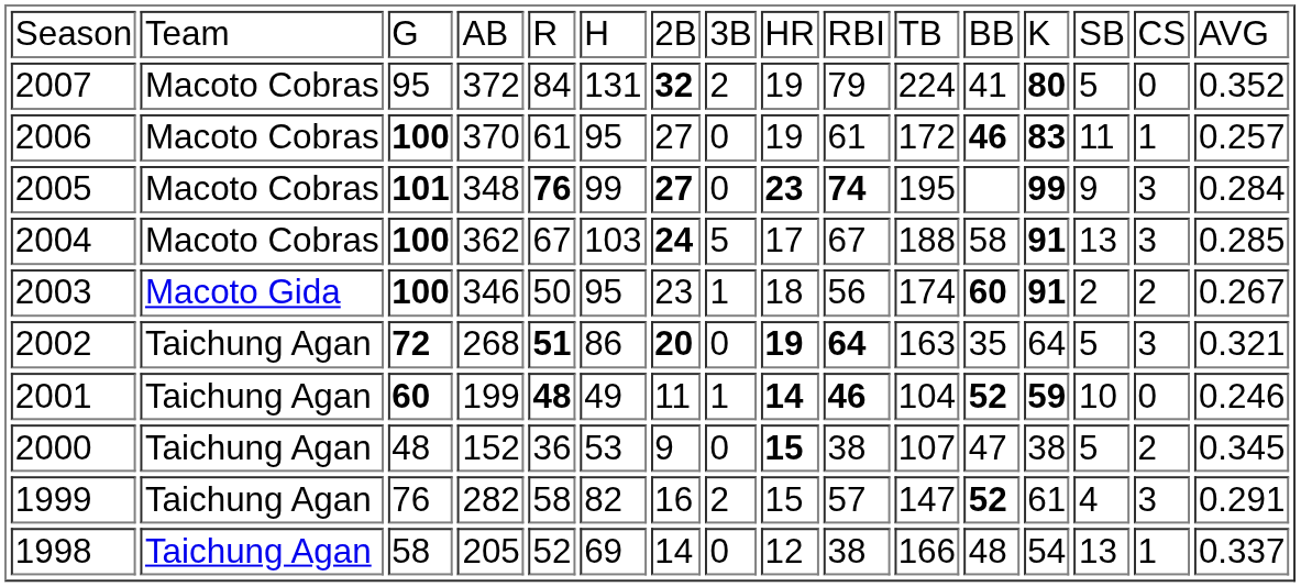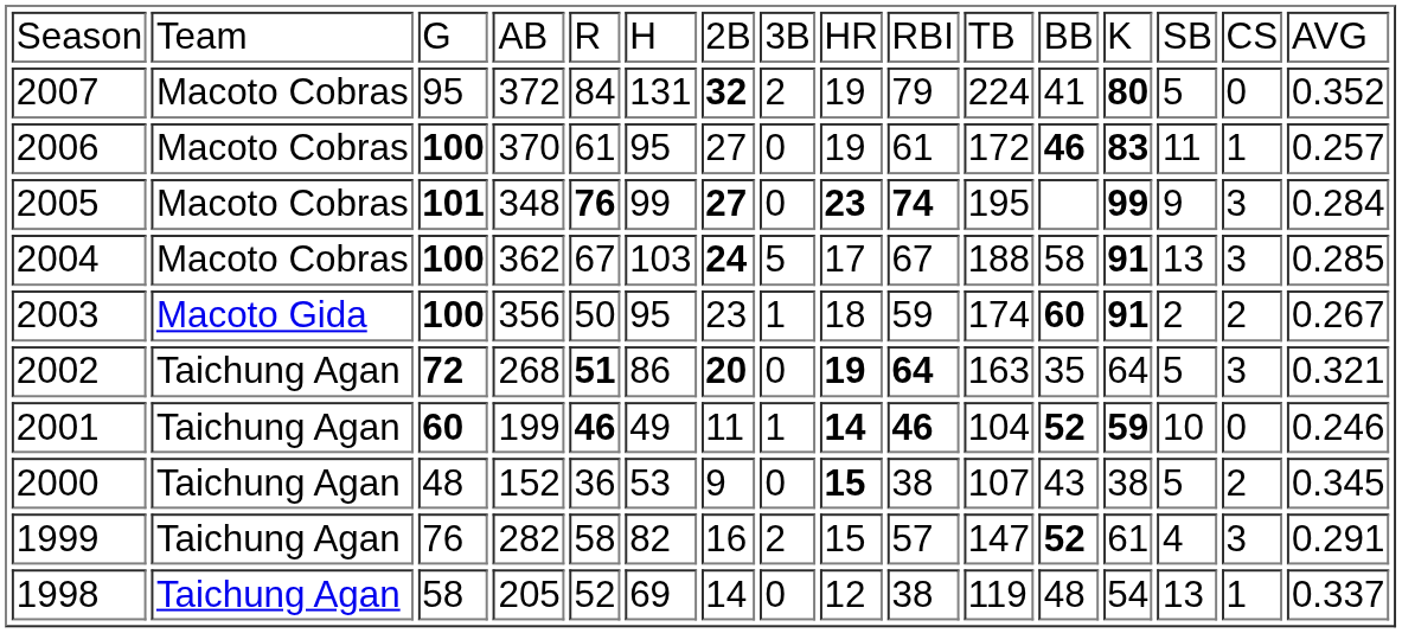 <table border=1>
 <tr>
 <td>Season</td>
 <td>Team</td>
 <td>G</td>
 <td>AB</td>
 <td>R</td>
 <td>H</td>
 <td>2B</td>
 <td>3B</td>
 <td>HR</td>
 <td>RBI</td>
 <td>TB</td>
 <td>BB</td>
 <td>K</td>
 <td>SB</td>
 <td>CS</td>
 <td>AVG</td>
 </tr>
 <tr>
 <td>2007</td>
 <td>Macoto Cobras</td>
 <td>95</td>
 <td>372</td>
 <td>84</td>
 <td>131</td>
 <td><strong>32</strong></td>
 <td>2</td>
 <td>19</td>
 <td>79</td>
 <td>224</td>
 <td>41</td>
 <td><strong>80</strong></td>
 <td>5</td>
 <td>0</td>
 <td>0.352</td>
 </tr>
 <tr>
 <td>2006</td>
 <td>Macoto Cobras</td>
 <td><strong>100</strong></td>
 <td>370</td>
 <td>61</td>
 <td>95</td>
 <td>27</td>
 <td>0</td>
 <td>19</td>
 <td>61</td>
 <td>172</td>
 <td><strong>46</strong></td>
 <td><strong>83</strong></td>
 <td>11</td>
 <td>1</td>
 <td>0.257</td>
 </tr>
 <tr>
 <td>2005</td>
 <td>Macoto Cobras</td>
 <td><strong>101</strong></td>
 <td>348</td>
 <td><strong>76</strong></td>
 <td>99</td>
 <td><strong>27</strong></td>
 <td>0</td>
 <td><strong>23</strong></td>
 <td><strong>74</strong></td>
 <td>195</td>
 <td></td>
 <td><strong>99</strong></td>
 <td>9</td>
 <td>3</td>
 <td>0.284</td>
 </tr>
 <tr>
 <td>2004</td>
 <td>Macoto Cobras</td>
 <td><strong>100</strong></td>
 <td>362</td>
 <td>67</td>
 <td>103</td>
 <td><strong>24</strong></td>
 <td>5</td>
 <td>17</td>
 <td>67</td>
 <td>188</td>
 <td>58</td>
 <td><strong>91</strong></td>
 <td>13</td>
 <td>3</td>
 <td>0.285</td>
 </tr>
 <tr>
 <td>2003</td>
 <td><a href='#'>Macoto Gida</a></td>
 <td><strong>100</strong></td>
-<td>346</td>
+<td>356</td>
 <td>50</td>
 <td>95</td>
 <td>23</td>
 <td>1</td>
 <td>18</td>
-<td>56</td>
+<td>59</td>
 <td>174</td>
 <td><strong>60</strong></td>
 <td><strong>91</strong></td>
 <td>2</td>
 <td>2</td>
 <td>0.267</td>
 </tr>
 <tr>
 <td>2002</td>
 <td>Taichung Agan</td>
 <td><strong>72</strong></td>
 <td>268</td>
 <td><strong>51</strong></td>
 <td>86</td>
 <td><strong>20</strong></td>
 <td>0</td>
 <td><strong>19</strong></td>
 <td><strong>64</strong></td>
 <td>163</td>
 <td>35</td>
 <td>64</td>
 <td>5</td>
 <td>3</td>
 <td>0.321</td>
 </tr>
 <tr>
 <td>2001</td>
 <td>Taichung Agan</td>
 <td><strong>60</strong></td>
 <td>199</td>
-<td><strong>48</strong></td>
+<td><strong>46</strong></td>
 <td>49</td>
 <td>11</td>
 <td>1</td>
 <td><strong>14</strong></td>
 <td><strong>46</strong></td>
 <td>104</td>
 <td><strong>52</strong></td>
 <td><strong>59</strong></td>
 <td>10</td>
 <td>0</td>
 <td>0.246</td>
 </tr>
 <tr>
 <td>2000</td>
 <td>Taichung Agan</td>
 <td>48</td>
 <td>152</td>
 <td>36</td>
 <td>53</td>
 <td>9</td>
 <td>0</td>
 <td><strong>15</strong></td>
 <td>38</td>
 <td>107</td>
-<td>47</td>
+<td>43</td>
 <td>38</td>
 <td>5</td>
 <td>2</td>
 <td>0.345</td>
 </tr>
 <tr>
 <td>1999</td>
 <td>Taichung Agan</td>
 <td>76</td>
 <td>282</td>
 <td>58</td>
 <td>82</td>
 <td>16</td>
 <td>2</td>
 <td>15</td>
 <td>57</td>
 <td>147</td>
 <td><strong>52</strong></td>
 <td>61</td>
 <td>4</td>
 <td>3</td>
 <td>0.291</td>
 </tr>
 <tr>
 <td>1998</td>
 <td><a href='#'>Taichung Agan</a></td>
 <td>58</td>
 <td>205</td>
 <td>52</td>
 <td>69</td>
 <td>14</td>
 <td>0</td>
 <td>12</td>
 <td>38</td>
-<td>166</td>
+<td>119</td>
 <td>48</td>
 <td>54</td>
 <td>13</td>
 <td>1</td>
 <td>0.337</td>
 </tr>
 </table>
